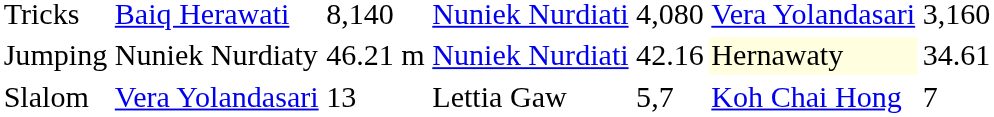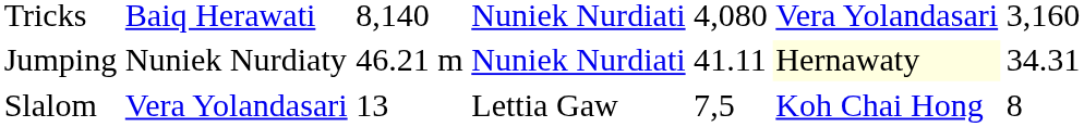 <table>
 <tr>
 <td>Tricks</td>
 <td> <a href='#'>Baiq Herawati</a></td>
 <td>8,140</td>
 <td> <a href='#'>Nuniek Nurdiati</a></td>
 <td>4,080</td>
 <td> <a href='#'>Vera Yolandasari</a></td>
 <td>3,160</td>
 </tr>
 <tr>
 <td>Jumping</td>
 <td> Nuniek Nurdiaty</td>
 <td>46.21 m</td>
 <td> <a href='#'>Nuniek Nurdiati</a></td>
-<td>42.16</td>
+<td>41.11</td>
 <td style="background: lightyellow;"> Hernawaty</td>
-<td>34.61</td>
+<td>34.31</td>
 </tr>
 <tr>
 <td>Slalom</td>
 <td> <a href='#'>Vera Yolandasari</a></td>
 <td>13</td>
 <td> Lettia Gaw</td>
-<td>5,7</td>
+<td>7,5</td>
 <td> <a href='#'>Koh Chai Hong</a></td>
-<td>7</td>
+<td>8</td>
 </tr>
 </table>
